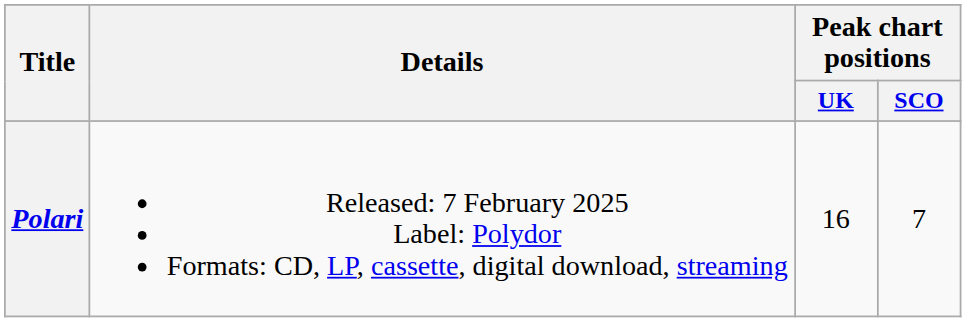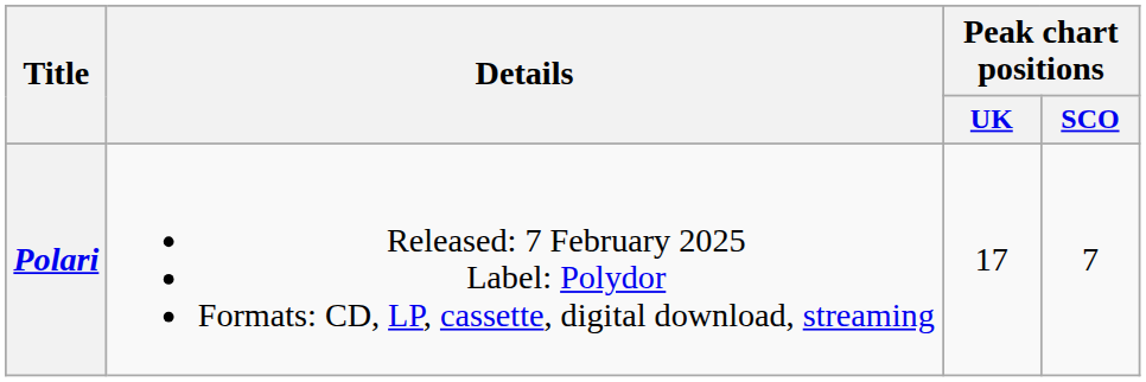 <table class="wikitable plainrowheaders" style="text-align:center;">
 <tr>
 <th scope="col" rowspan="2">Title</th>
 <th scope="col" rowspan="2">Details</th>
 <th scope="col" colspan="2">Peak chart positions</th>
 </tr>
 <tr>
 <th scope="col" style="width:3em;font-size:85%;"><a href='#'>UK</a><br></th>
 <th scope="col" style="width:3em;font-size:85%;"><a href='#'>SCO</a><br></th>
 </tr>
 <tr>
 <th scope="row"><em><a href='#'>Polari</a></em></th>
 <td><br><ul><li>Released: 7 February 2025</li><li>Label: <a href='#'>Polydor</a></li><li>Formats: CD, <a href='#'>LP</a>, <a href='#'>cassette</a>, digital download, <a href='#'>streaming</a></li></ul></td>
-<td>16</td>
+<td>17</td>
 <td>7</td>
 </tr>
 </table>
